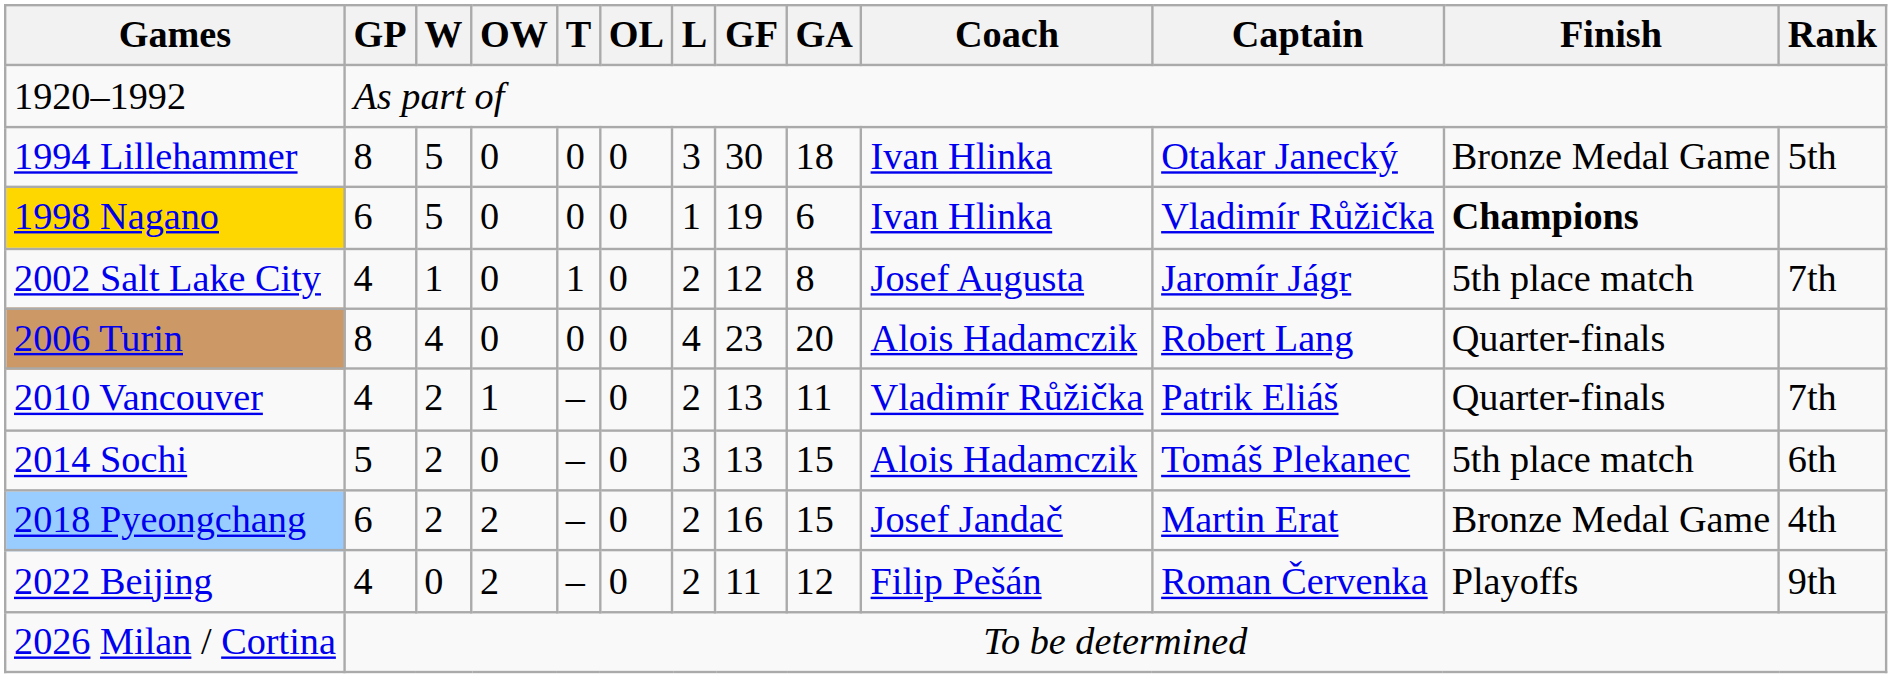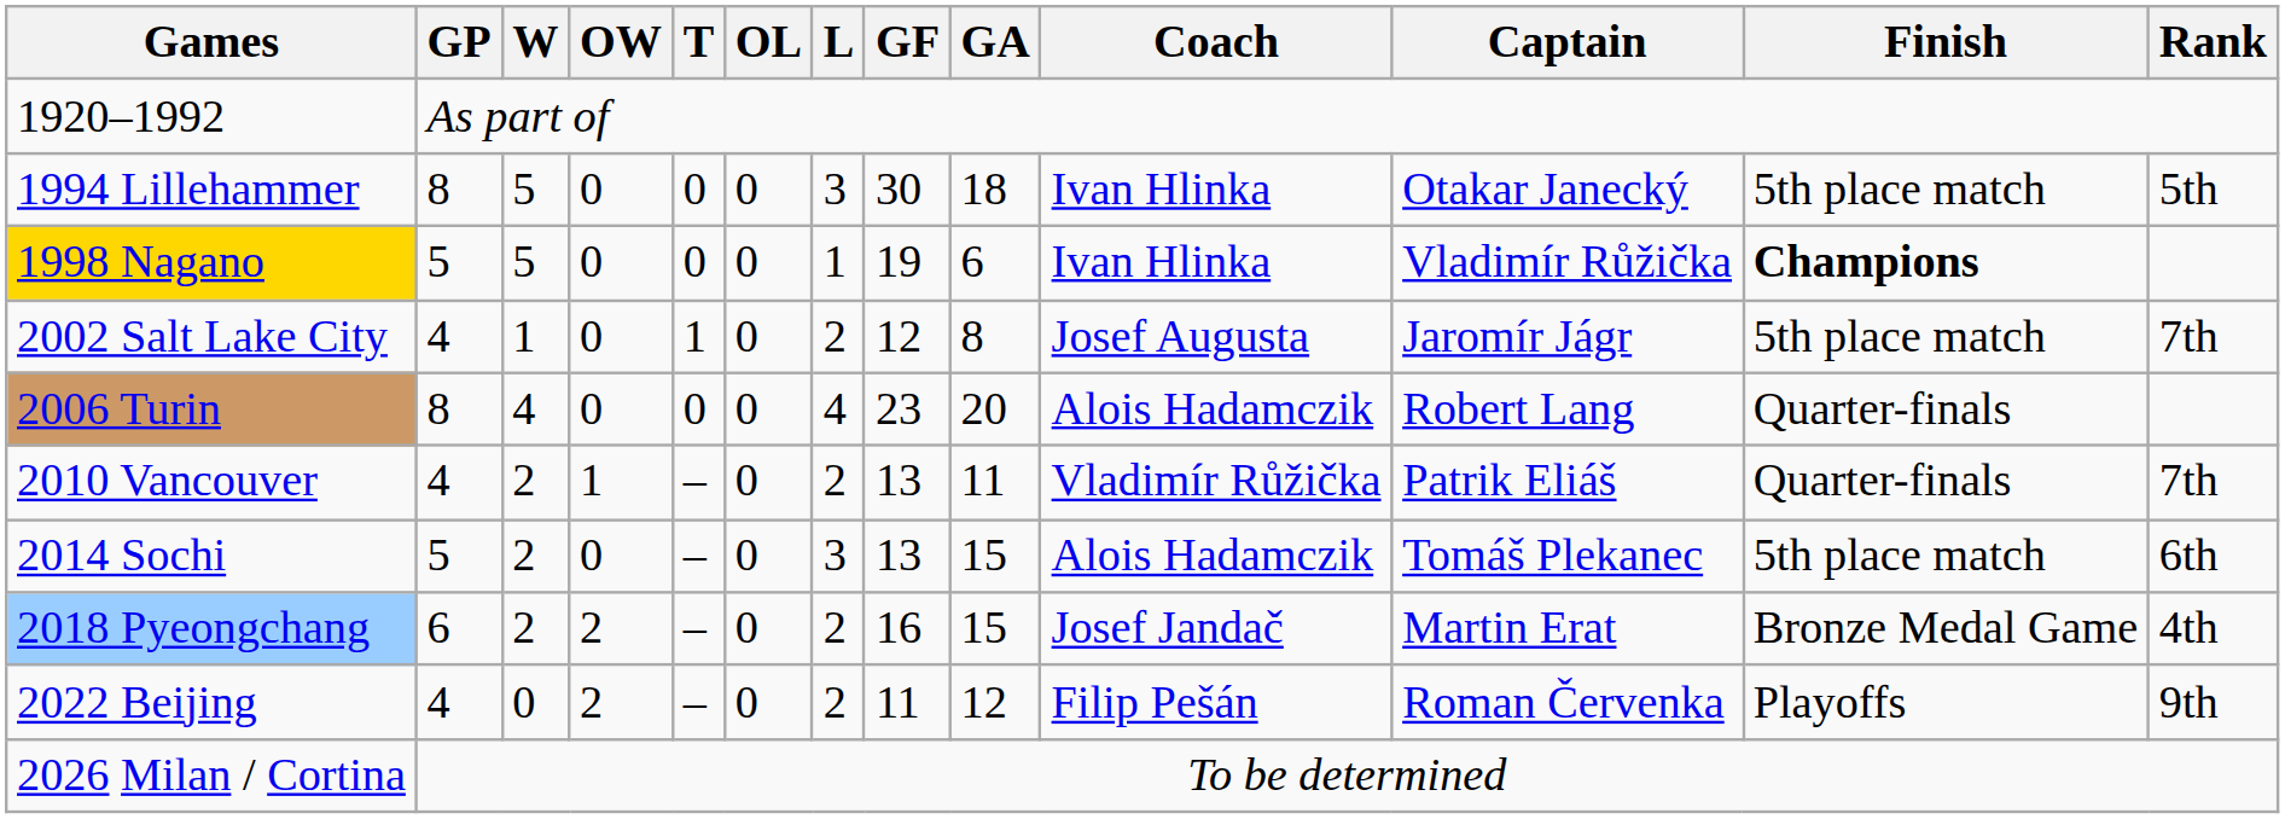 <table class="wikitable sortable">
 <tr>
 <th>Games</th>
 <th>GP</th>
 <th>W</th>
 <th>OW</th>
 <th>T</th>
 <th>OL</th>
 <th>L</th>
 <th>GF</th>
 <th>GA</th>
 <th>Coach</th>
 <th>Captain</th>
 <th>Finish</th>
 <th>Rank</th>
 </tr>
 <tr>
 <td>1920–1992</td>
 <td colspan=13><em>As part of </em></td>
 </tr>
 <tr>
 <td> <a href='#'>1994 Lillehammer</a></td>
 <td>8</td>
 <td>5</td>
 <td>0</td>
 <td>0</td>
 <td>0</td>
 <td>3</td>
 <td>30</td>
 <td>18</td>
 <td><a href='#'>Ivan Hlinka</a></td>
 <td><a href='#'>Otakar Janecký</a></td>
-<td>Bronze Medal Game</td>
+<td>5th place match</td>
 <td>5th</td>
 </tr>
 <tr>
 <td style="background:gold;"> <a href='#'>1998 Nagano</a></td>
-<td>6</td>
+<td>5</td>
 <td>5</td>
 <td>0</td>
 <td>0</td>
 <td>0</td>
 <td>1</td>
 <td>19</td>
 <td>6</td>
 <td><a href='#'>Ivan Hlinka</a></td>
 <td><a href='#'>Vladimír Růžička</a></td>
 <td><strong>Champions</strong></td>
 <td></td>
 </tr>
 <tr>
 <td> <a href='#'>2002 Salt Lake City</a></td>
 <td>4</td>
 <td>1</td>
 <td>0</td>
 <td>1</td>
 <td>0</td>
 <td>2</td>
 <td>12</td>
 <td>8</td>
 <td><a href='#'>Josef Augusta</a></td>
 <td><a href='#'>Jaromír Jágr</a></td>
 <td>5th place match</td>
 <td>7th</td>
 </tr>
 <tr>
 <td style="background:#c96;"> <a href='#'>2006 Turin</a></td>
 <td>8</td>
 <td>4</td>
 <td>0</td>
 <td>0</td>
 <td>0</td>
 <td>4</td>
 <td>23</td>
 <td>20</td>
 <td><a href='#'>Alois Hadamczik</a></td>
 <td><a href='#'>Robert Lang</a></td>
 <td>Quarter-finals</td>
 <td></td>
 </tr>
 <tr>
 <td> <a href='#'>2010 Vancouver</a></td>
 <td>4</td>
 <td>2</td>
 <td>1</td>
 <td>–</td>
 <td>0</td>
 <td>2</td>
 <td>13</td>
 <td>11</td>
 <td><a href='#'>Vladimír Růžička</a></td>
 <td><a href='#'>Patrik Eliáš</a></td>
 <td>Quarter-finals</td>
 <td>7th</td>
 </tr>
 <tr>
 <td> <a href='#'>2014 Sochi</a></td>
 <td>5</td>
 <td>2</td>
 <td>0</td>
 <td>–</td>
 <td>0</td>
 <td>3</td>
 <td>13</td>
 <td>15</td>
 <td><a href='#'>Alois Hadamczik</a></td>
 <td><a href='#'>Tomáš Plekanec</a></td>
 <td>5th place match</td>
 <td>6th</td>
 </tr>
 <tr>
 <td style="background:#9acdff;"> <a href='#'>2018 Pyeongchang</a></td>
 <td>6</td>
 <td>2</td>
 <td>2</td>
 <td>–</td>
 <td>0</td>
 <td>2</td>
 <td>16</td>
 <td>15</td>
 <td><a href='#'>Josef Jandač</a></td>
 <td><a href='#'>Martin Erat</a></td>
 <td>Bronze Medal Game</td>
 <td>4th</td>
 </tr>
 <tr>
 <td> <a href='#'>2022 Beijing</a></td>
 <td>4</td>
 <td>0</td>
 <td>2</td>
 <td>–</td>
 <td>0</td>
 <td>2</td>
 <td>11</td>
 <td>12</td>
 <td><a href='#'>Filip Pešán</a></td>
 <td><a href='#'>Roman Červenka</a></td>
 <td>Playoffs</td>
 <td>9th</td>
 </tr>
 <tr>
 <td> <a href='#'>2026</a> <a href='#'>Milan</a> / <a href='#'>Cortina</a></td>
 <td colspan="12" align=center><em>To be determined</em></td>
 </tr>
 </table>
